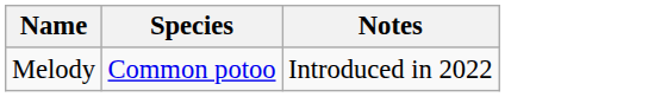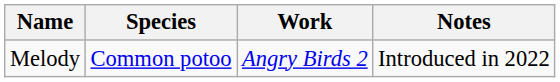 <table class="wikitable">
 <tr>
 <th>Name</th>
 <th>Species</th>
+<th>Work</th>
 <th>Notes</th>
 </tr>
 <tr>
 <td>Melody</td>
 <td><a href='#'>Common potoo</a></td>
+<td><em><a href='#'>Angry Birds 2</a></em></td>
 <td>Introduced in 2022</td>
 </tr>
 </table>
